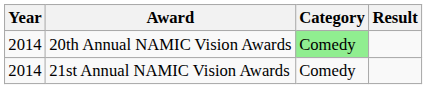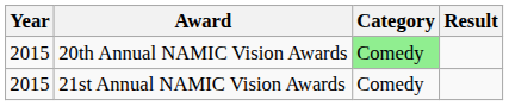 <table class="wikitable">
 <tr>
 <th>Year</th>
 <th>Award</th>
 <th>Category</th>
 <th>Result</th>
 </tr>
 <tr>
-<td style="text-align:center;" rowspan="1">2014</td>
+<td style="text-align:center;" rowspan="1">2015</td>
 <td>20th Annual NAMIC Vision Awards</td>
 <td style="background: lightgreen;">Comedy</td>
 <td></td>
 </tr>
 <tr>
-<td style="text-align:center;" rowspan="1">2014</td>
+<td style="text-align:center;" rowspan="1">2015</td>
 <td>21st Annual NAMIC Vision Awards</td>
 <td>Comedy</td>
 <td></td>
 </tr>
 </table>
